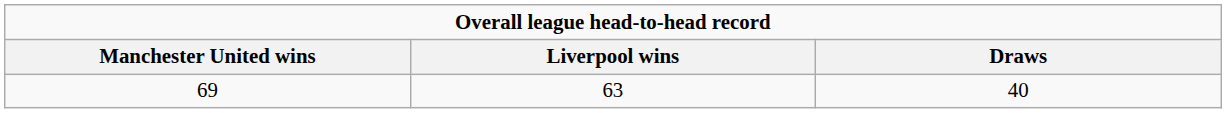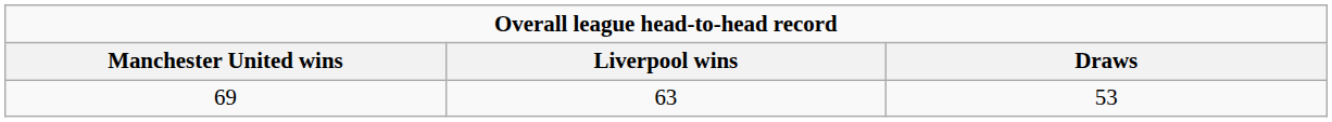 <table class="wikitable" style="font-size:90%;width:95%;text-align:center">
 <tr>
 <td colspan="3"><strong>Overall league head-to-head record</strong></td>
 </tr>
 <tr>
 <th width="33%">Manchester United wins</th>
 <th width="33%">Liverpool wins</th>
 <th width="33%">Draws</th>
 </tr>
 <tr>
 <td>69</td>
 <td>63</td>
-<td>40</td>
+<td>53</td>
 </tr>
 </table>
